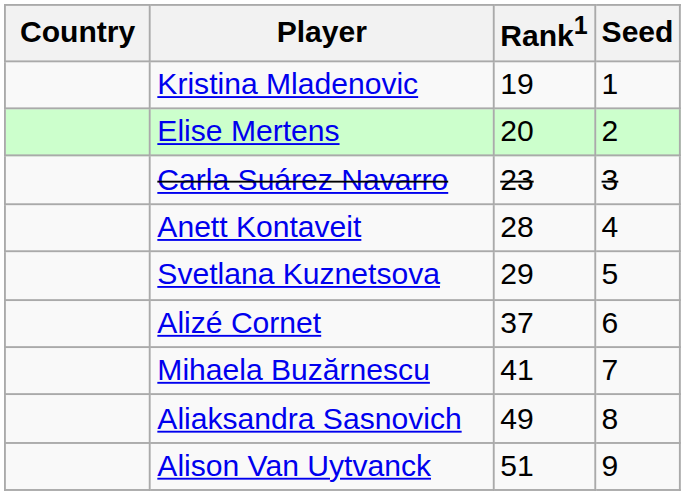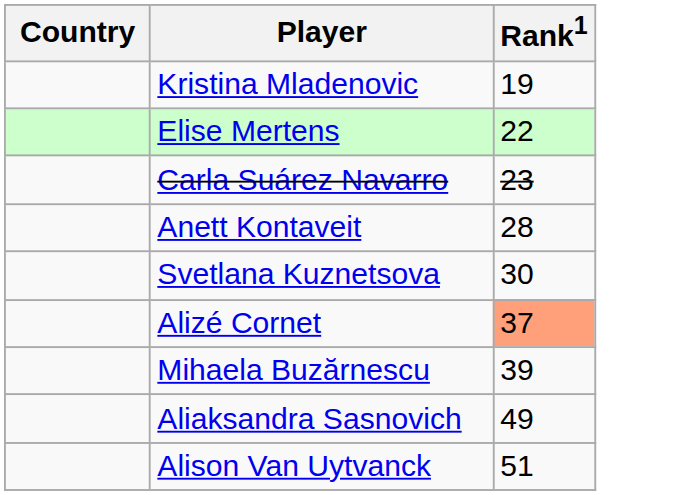 <table class="wikitable" border="2">
 <tr>
 <th width="70">Country</th>
 <th width="175">Player</th>
 <th>Rank<sup>1</sup></th>
-<th>Seed</th>
 </tr>
 <tr>
 <td></td>
 <td><a href='#'>Kristina Mladenovic</a></td>
 <td>19</td>
-<td>1</td>
 </tr>
 <tr style="background:#CFc;">
 <td></td>
 <td><a href='#'>Elise Mertens</a></td>
-<td>20</td>
-<td>2</td>
+<td>22</td>
 </tr>
 <tr>
 <td></td>
 <td><s><a href='#'>Carla Suárez Navarro</a></s></td>
 <td><s>23</s></td>
-<td><s>3</s></td>
 </tr>
 <tr>
 <td></td>
 <td><a href='#'>Anett Kontaveit</a></td>
 <td>28</td>
-<td>4</td>
 </tr>
 <tr>
 <td></td>
 <td><a href='#'>Svetlana Kuznetsova</a></td>
-<td>29</td>
-<td>5</td>
+<td>30</td>
 </tr>
 <tr>
 <td></td>
 <td><a href='#'>Alizé Cornet</a></td>
-<td>37</td>
-<td>6</td>
+<td style="background: lightsalmon;">37</td>
 </tr>
 <tr>
 <td></td>
 <td><a href='#'>Mihaela Buzărnescu</a></td>
-<td>41</td>
-<td>7</td>
+<td>39</td>
 </tr>
 <tr>
 <td></td>
 <td><a href='#'>Aliaksandra Sasnovich</a></td>
 <td>49</td>
-<td>8</td>
 </tr>
 <tr>
 <td></td>
 <td><a href='#'>Alison Van Uytvanck</a></td>
 <td>51</td>
-<td>9</td>
 </tr>
 </table>
